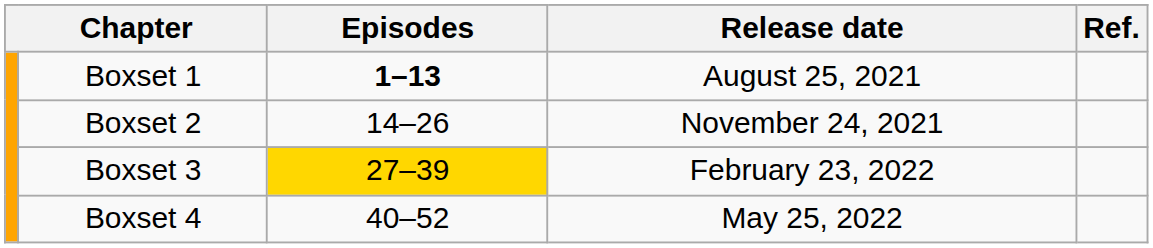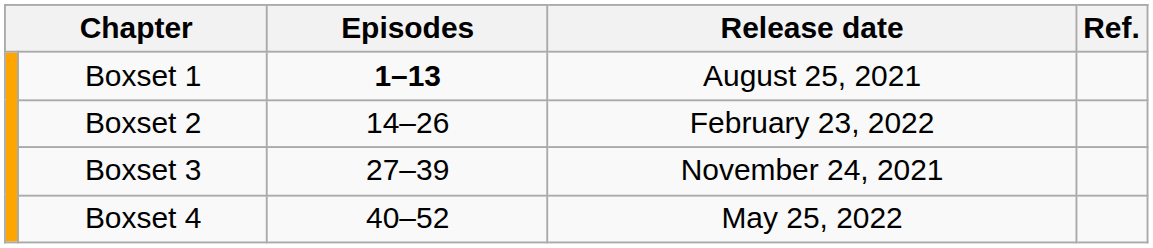 <table class="wikitable" style="text-align: center; width: 98%;">
 <tr>
 <th colspan="2">Chapter</th>
 <th>Episodes</th>
 <th>Release date</th>
 <th width="5%">Ref.</th>
 </tr>
 <tr>
 <td rowspan="10" width="1%" style="background: #FFA500;"></td>
 <td>Boxset 1</td>
 <td><strong>1–13</strong></td>
 <td>August 25, 2021</td>
 <td></td>
 </tr>
 <tr>
 <td>Boxset 2</td>
 <td>14–26</td>
-<td>November 24, 2021</td>
+<td>February 23, 2022</td>
 <td></td>
 </tr>
 <tr>
 <td>Boxset 3</td>
-<td style="background: gold;">27–39</td>
-<td>February 23, 2022</td>
+<td>27–39</td>
+<td>November 24, 2021</td>
 <td></td>
 </tr>
 <tr>
 <td>Boxset 4</td>
 <td>40–52</td>
 <td>May 25, 2022</td>
 <td></td>
 </tr>
 </table>
